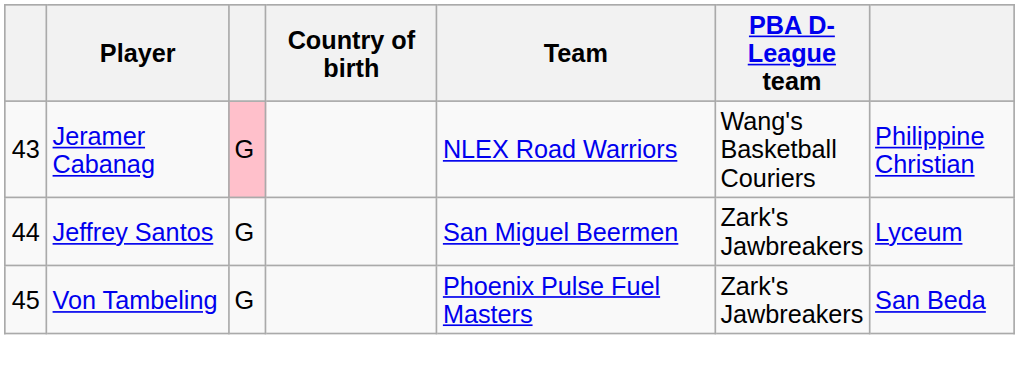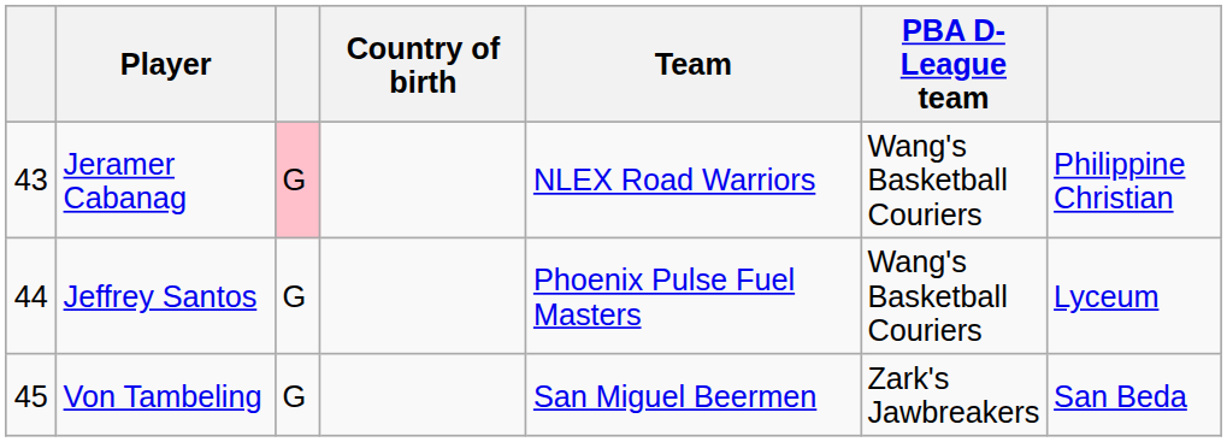 <table class="wikitable plainrowheaders" style="text-align:left; font-size:95%;">
 <tr>
 <th scope="col" style="width:20px;"></th>
 <th scope="col" style="width:150px;">Player</th>
 <th scope="col" style="width:20px;"></th>
 <th scope="col" style="width:150px;">Country of birth</th>
 <th scope="col" style="width:300px;">Team</th>
 <th scope="col" style="width:300px:"><a href='#'>PBA D-League</a> team</th>
 <th scope="col" style="width:100px;"></th>
 </tr>
 <tr>
 <td align=center>43</td>
 <td><a href='#'>Jeramer Cabanag</a></td>
 <td style="background: pink;">G</td>
 <td></td>
 <td><a href='#'>NLEX Road Warriors</a></td>
 <td>Wang's Basketball Couriers</td>
 <td><a href='#'>Philippine Christian</a></td>
 </tr>
 <tr>
 <td align=center>44</td>
 <td><a href='#'>Jeffrey Santos</a></td>
 <td>G</td>
 <td></td>
-<td><a href='#'>San Miguel Beermen</a></td>
-<td>Zark's Jawbreakers</td>
+<td><a href='#'>Phoenix Pulse Fuel Masters</a></td>
+<td>Wang's Basketball Couriers</td>
 <td><a href='#'>Lyceum</a></td>
 </tr>
 <tr>
 <td align=center>45</td>
 <td><a href='#'>Von Tambeling</a></td>
 <td>G</td>
 <td></td>
-<td><a href='#'>Phoenix Pulse Fuel Masters</a></td>
+<td><a href='#'>San Miguel Beermen</a></td>
 <td>Zark's Jawbreakers</td>
 <td><a href='#'>San Beda</a></td>
 </tr>
 </table>
